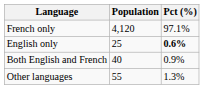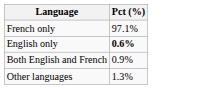 <table class="wikitable">
 <tr>
 <th>Language</th>
-<th>Population</th>
 <th>Pct (%)</th>
 </tr>
 <tr>
 <td>French only</td>
-<td>4,120</td>
 <td>97.1%</td>
 </tr>
 <tr>
 <td>English only</td>
-<td>25</td>
 <td><strong>0.6%</strong></td>
 </tr>
 <tr>
 <td>Both English and French</td>
-<td>40</td>
 <td>0.9%</td>
 </tr>
 <tr>
 <td>Other languages</td>
-<td>55</td>
 <td>1.3%</td>
 </tr>
 </table>
